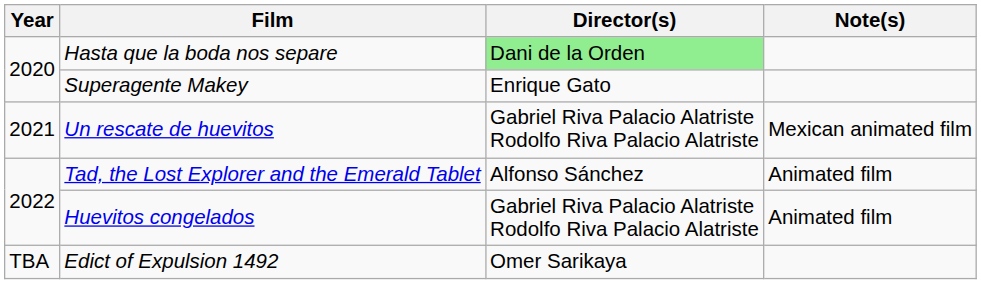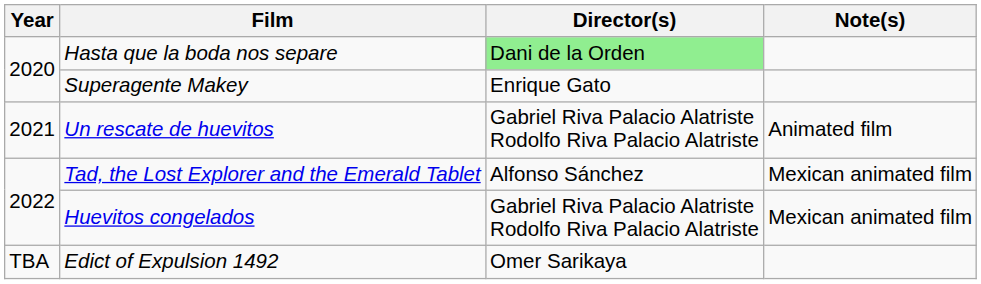 <table class="wikitable sortable">
 <tr>
 <th>Year</th>
 <th>Film</th>
 <th>Director(s)</th>
 <th>Note(s)</th>
 </tr>
 <tr>
 <td rowspan="2">2020</td>
 <td><em>Hasta que la boda nos separe</em></td>
 <td style="background: lightgreen;">Dani de la Orden</td>
 <td></td>
 </tr>
 <tr>
 <td><em>Superagente Makey</em></td>
 <td>Enrique Gato</td>
 <td></td>
 </tr>
 <tr>
 <td>2021</td>
 <td><em><a href='#'>Un rescate de huevitos</a></em></td>
 <td>Gabriel Riva Palacio Alatriste<br>Rodolfo Riva Palacio Alatriste</td>
-<td>Mexican animated film</td>
+<td>Animated film</td>
 </tr>
 <tr>
 <td rowspan="2">2022</td>
 <td><em><a href='#'>Tad, the Lost Explorer and the Emerald Tablet</a></em></td>
 <td>Alfonso Sánchez</td>
-<td>Animated film</td>
+<td>Mexican animated film</td>
 </tr>
 <tr>
 <td><em><a href='#'>Huevitos congelados</a></em></td>
 <td>Gabriel Riva Palacio Alatriste<br>Rodolfo Riva Palacio Alatriste</td>
-<td>Animated film</td>
+<td>Mexican animated film</td>
 </tr>
 <tr>
 <td>TBA</td>
 <td><em>Edict of Expulsion 1492</em></td>
 <td>Omer Sarikaya</td>
 <td></td>
 </tr>
 </table>
